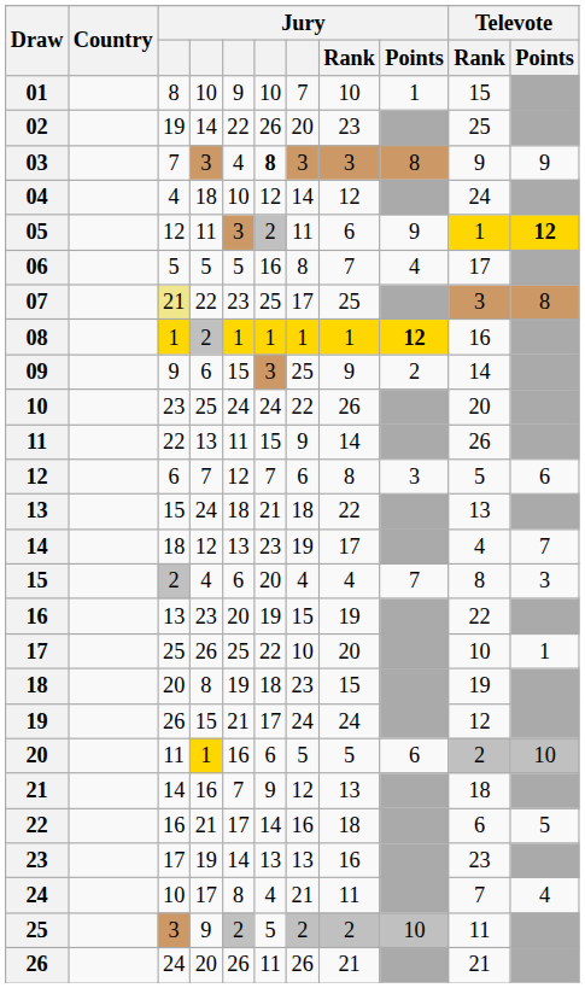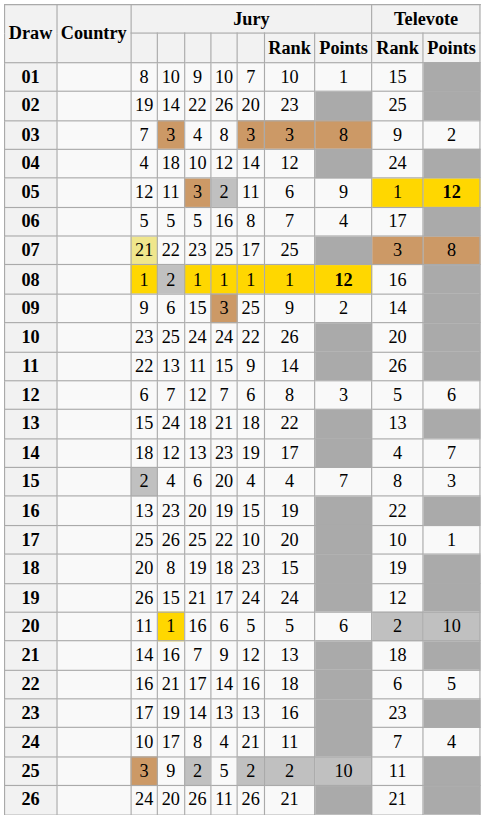 <table class="sortable wikitable collapsible plainrowheaders" style="text-align:center;">
 <tr>
 </tr>
 <tr>
 <th scope="col" rowspan="2">Draw</th>
 <th scope="col" rowspan="2">Country</th>
 <th scope="col" colspan="7">Jury</th>
 <th scope="col" colspan="2">Televote</th>
 </tr>
 <tr>
 <th scope="col"><small></small></th>
 <th scope="col"><small></small></th>
 <th scope="col"><small></small></th>
 <th scope="col"><small></small></th>
 <th scope="col"><small></small></th>
 <th scope="col">Rank</th>
 <th scope="col">Points</th>
 <th scope="col">Rank</th>
 <th scope="col">Points</th>
 </tr>
 <tr>
 <th scope="row" style="text-align:center;">01</th>
 <td style="text-align:left;"></td>
 <td>8</td>
 <td>10</td>
 <td>9</td>
 <td>10</td>
 <td>7</td>
 <td>10</td>
 <td>1</td>
 <td>15</td>
 <td style="background:#AAAAAA;"></td>
 </tr>
 <tr>
 <th scope="row" style="text-align:center;">02</th>
 <td style="text-align:left;"></td>
 <td>19</td>
 <td>14</td>
 <td>22</td>
 <td>26</td>
 <td>20</td>
 <td>23</td>
 <td style="background:#AAAAAA;"></td>
 <td>25</td>
 <td style="background:#AAAAAA;"></td>
 </tr>
 <tr>
 <th scope="row" style="text-align:center;">03</th>
 <td style="text-align:left;"></td>
 <td>7</td>
 <td style="background:#CC9966;">3</td>
 <td>4</td>
-<td><strong>8</strong></td>
+<td>8</td>
 <td style="background:#CC9966;">3</td>
 <td style="background:#CC9966;">3</td>
 <td style="background:#CC9966;">8</td>
 <td>9</td>
-<td>9</td>
+<td>2</td>
 </tr>
 <tr>
 <th scope="row" style="text-align:center;">04</th>
 <td style="text-align:left;"></td>
 <td>4</td>
 <td>18</td>
 <td>10</td>
 <td>12</td>
 <td>14</td>
 <td>12</td>
 <td style="background:#AAAAAA;"></td>
 <td>24</td>
 <td style="background:#AAAAAA;"></td>
 </tr>
 <tr>
 <th scope="row" style="text-align:center;">05</th>
 <td style="text-align:left;"></td>
 <td>12</td>
 <td>11</td>
 <td style="background:#CC9966;">3</td>
 <td style="background:silver;">2</td>
 <td>11</td>
 <td>6</td>
 <td>9</td>
 <td style="background:gold;">1</td>
 <td style="background:gold;"><strong>12</strong></td>
 </tr>
 <tr>
 <th scope="row" style="text-align:center;">06</th>
 <td style="text-align:left;"></td>
 <td>5</td>
 <td>5</td>
 <td>5</td>
 <td>16</td>
 <td>8</td>
 <td>7</td>
 <td>4</td>
 <td>17</td>
 <td style="background:#AAAAAA;"></td>
 </tr>
 <tr>
 <th scope="row" style="text-align:center;">07</th>
 <td style="text-align:left;"></td>
 <td style="background: khaki;">21</td>
 <td>22</td>
 <td>23</td>
 <td>25</td>
 <td>17</td>
 <td>25</td>
 <td style="background:#AAAAAA;"></td>
 <td style="background:#CC9966;">3</td>
 <td style="background:#CC9966;">8</td>
 </tr>
 <tr>
 <th scope="row" style="text-align:center;">08</th>
 <td style="text-align:left;"></td>
 <td style="background:gold;">1</td>
 <td style="background:silver;">2</td>
 <td style="background:gold;">1</td>
 <td style="background:gold;">1</td>
 <td style="background:gold;">1</td>
 <td style="background:gold;">1</td>
 <td style="background:gold;"><strong>12</strong></td>
 <td>16</td>
 <td style="background:#AAAAAA;"></td>
 </tr>
 <tr>
 <th scope="row" style="text-align:center;">09</th>
 <td style="text-align:left;"></td>
 <td>9</td>
 <td>6</td>
 <td>15</td>
 <td style="background:#CC9966;">3</td>
 <td>25</td>
 <td>9</td>
 <td>2</td>
 <td>14</td>
 <td style="background:#AAAAAA;"></td>
 </tr>
 <tr>
 <th scope="row" style="text-align:center;">10</th>
 <td style="text-align:left;"></td>
 <td>23</td>
 <td>25</td>
 <td>24</td>
 <td>24</td>
 <td>22</td>
 <td>26</td>
 <td style="background:#AAAAAA;"></td>
 <td>20</td>
 <td style="background:#AAAAAA;"></td>
 </tr>
 <tr>
 <th scope="row" style="text-align:center;">11</th>
 <td style="text-align:left;"></td>
 <td>22</td>
 <td>13</td>
 <td>11</td>
 <td>15</td>
 <td>9</td>
 <td>14</td>
 <td style="background:#AAAAAA;"></td>
 <td>26</td>
 <td style="background:#AAAAAA;"></td>
 </tr>
 <tr>
 <th scope="row" style="text-align:center;">12</th>
 <td style="text-align:left;"></td>
 <td>6</td>
 <td>7</td>
 <td>12</td>
 <td>7</td>
 <td>6</td>
 <td>8</td>
 <td>3</td>
 <td>5</td>
 <td>6</td>
 </tr>
 <tr>
 <th scope="row" style="text-align:center;">13</th>
 <td style="text-align:left;"></td>
 <td>15</td>
 <td>24</td>
 <td>18</td>
 <td>21</td>
 <td>18</td>
 <td>22</td>
 <td style="background:#AAAAAA;"></td>
 <td>13</td>
 <td style="background:#AAAAAA;"></td>
 </tr>
 <tr>
 <th scope="row" style="text-align:center;">14</th>
 <td style="text-align:left;"></td>
 <td>18</td>
 <td>12</td>
 <td>13</td>
 <td>23</td>
 <td>19</td>
 <td>17</td>
 <td style="background:#AAAAAA;"></td>
 <td>4</td>
 <td>7</td>
 </tr>
 <tr>
 <th scope="row" style="text-align:center;">15</th>
 <td style="text-align:left;"></td>
 <td style="background:silver;">2</td>
 <td>4</td>
 <td>6</td>
 <td>20</td>
 <td>4</td>
 <td>4</td>
 <td>7</td>
 <td>8</td>
 <td>3</td>
 </tr>
 <tr>
 <th scope="row" style="text-align:center;">16</th>
 <td style="text-align:left;"></td>
 <td>13</td>
 <td>23</td>
 <td>20</td>
 <td>19</td>
 <td>15</td>
 <td>19</td>
 <td style="background:#AAAAAA;"></td>
 <td>22</td>
 <td style="background:#AAAAAA;"></td>
 </tr>
 <tr>
 <th scope="row" style="text-align:center;">17</th>
 <td style="text-align:left;"></td>
 <td>25</td>
 <td>26</td>
 <td>25</td>
 <td>22</td>
 <td>10</td>
 <td>20</td>
 <td style="background:#AAAAAA;"></td>
 <td>10</td>
 <td>1</td>
 </tr>
 <tr>
 <th scope="row" style="text-align:center;">18</th>
 <td style="text-align:left;"></td>
 <td>20</td>
 <td>8</td>
 <td>19</td>
 <td>18</td>
 <td>23</td>
 <td>15</td>
 <td style="background:#AAAAAA;"></td>
 <td>19</td>
 <td style="background:#AAAAAA;"></td>
 </tr>
 <tr>
 <th scope="row" style="text-align:center;">19</th>
 <td style="text-align:left;"></td>
 <td>26</td>
 <td>15</td>
 <td>21</td>
 <td>17</td>
 <td>24</td>
 <td>24</td>
 <td style="background:#AAAAAA;"></td>
 <td>12</td>
 <td style="background:#AAAAAA;"></td>
 </tr>
 <tr>
 <th scope="row" style="text-align:center;">20</th>
 <td style="text-align:left;"></td>
 <td>11</td>
 <td style="background:gold;">1</td>
 <td>16</td>
 <td>6</td>
 <td>5</td>
 <td>5</td>
 <td>6</td>
 <td style="background:silver;">2</td>
 <td style="background:silver;">10</td>
 </tr>
 <tr>
 <th scope="row" style="text-align:center;">21</th>
 <td style="text-align:left;"></td>
 <td>14</td>
 <td>16</td>
 <td>7</td>
 <td>9</td>
 <td>12</td>
 <td>13</td>
 <td style="background:#AAAAAA;"></td>
 <td>18</td>
 <td style="background:#AAAAAA;"></td>
 </tr>
 <tr>
 <th scope="row" style="text-align:center;">22</th>
 <td style="text-align:left;"></td>
 <td>16</td>
 <td>21</td>
 <td>17</td>
 <td>14</td>
 <td>16</td>
 <td>18</td>
 <td style="background:#AAAAAA;"></td>
 <td>6</td>
 <td>5</td>
 </tr>
 <tr>
 <th scope="row" style="text-align:center;">23</th>
 <td style="text-align:left;"></td>
 <td>17</td>
 <td>19</td>
 <td>14</td>
 <td>13</td>
 <td>13</td>
 <td>16</td>
 <td style="background:#AAAAAA;"></td>
 <td>23</td>
 <td style="background:#AAAAAA;"></td>
 </tr>
 <tr>
 <th scope="row" style="text-align:center;">24</th>
 <td style="text-align:left;"></td>
 <td>10</td>
 <td>17</td>
 <td>8</td>
 <td>4</td>
 <td>21</td>
 <td>11</td>
 <td style="background:#AAAAAA;"></td>
 <td>7</td>
 <td>4</td>
 </tr>
 <tr>
 <th scope="row" style="text-align:center;">25</th>
 <td style="text-align:left;"></td>
 <td style="background:#CC9966;">3</td>
 <td>9</td>
 <td style="background:silver;">2</td>
 <td>5</td>
 <td style="background:silver;">2</td>
 <td style="background:silver;">2</td>
 <td style="background:silver;">10</td>
 <td>11</td>
 <td style="background:#AAAAAA;"></td>
 </tr>
 <tr>
 <th scope="row" style="text-align:center;">26</th>
 <td style="text-align:left;"></td>
 <td>24</td>
 <td>20</td>
 <td>26</td>
 <td>11</td>
 <td>26</td>
 <td>21</td>
 <td style="background:#AAAAAA;"></td>
 <td>21</td>
 <td style="background:#AAAAAA;"></td>
 </tr>
 </table>
